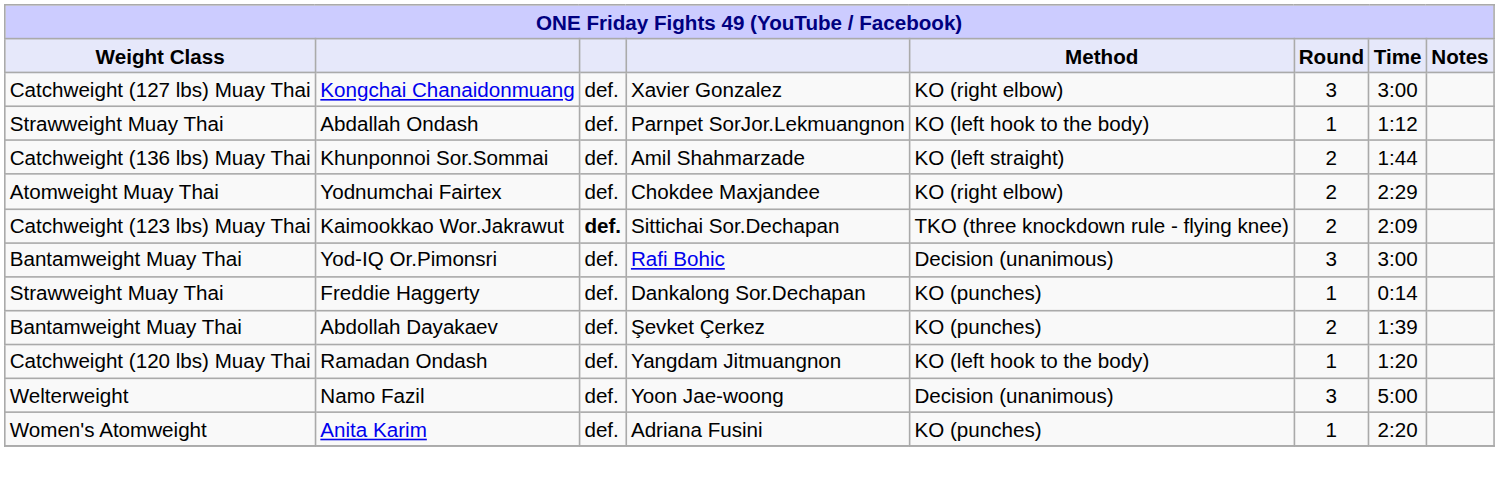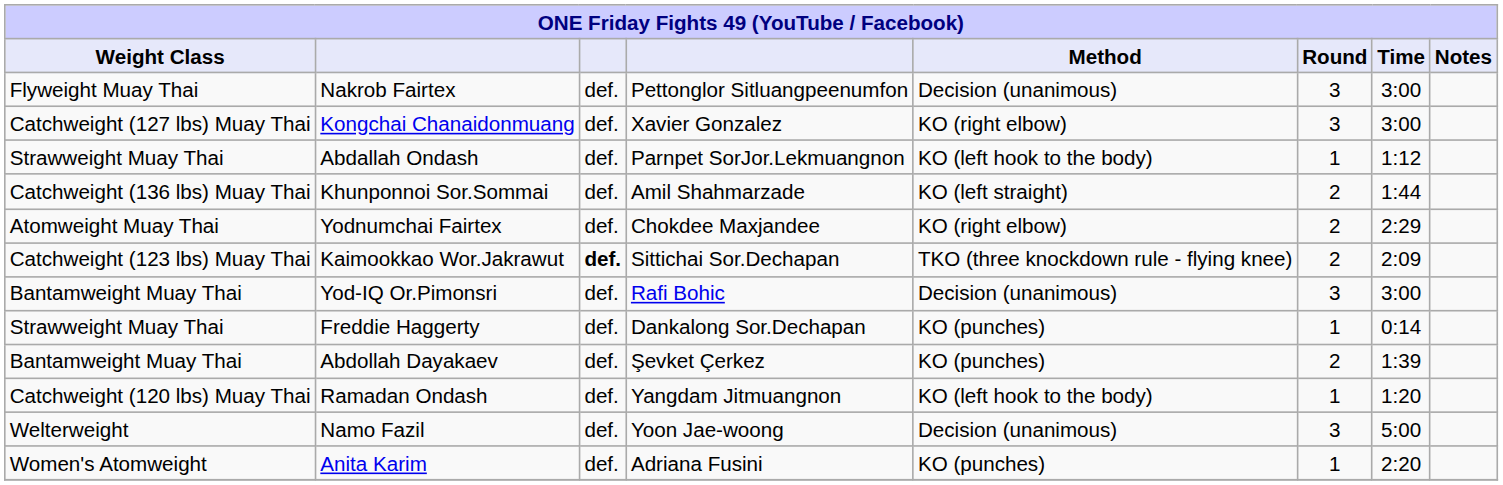 <table class="wikitable" style="font-size: 80%;">
 <tr>
 <th colspan="8" style="background-color: #ccf; color: #000080; text-align: center;"><strong>ONE Friday Fights 49 (YouTube / Facebook)</strong></th>
 </tr>
 <tr>
 <th colspan="1" style="background-color: #E6E8FA; color: #000000; text-align: center;">Weight Class</th>
 <th colspan="1" style="background-color: #E6E8FA; color: #000000; text-align: center;"></th>
 <th colspan="1" style="background-color: #E6E8FA; color: #000000; text-align: center;"></th>
 <th colspan="1" style="background-color: #E6E8FA; color: #000000; text-align: center;"></th>
 <th colspan="1" style="background-color: #E6E8FA; color: #000000; text-align: center;">Method</th>
 <th colspan="1" style="background-color: #E6E8FA; color: #000000; text-align: center;">Round</th>
 <th colspan="1" style="background-color: #E6E8FA; color: #000000; text-align: center;">Time</th>
 <th colspan="1" style="background-color: #E6E8FA; color: #000000; text-align: center;">Notes</th>
+</tr>
+<tr>
+<td>Flyweight Muay Thai</td>
+<td> Nakrob Fairtex</td>
+<td>def.</td>
+<td> Pettonglor Sitluangpeenumfon</td>
+<td>Decision (unanimous)</td>
+<td align=center>3</td>
+<td align=center>3:00</td>
+<td></td>
 </tr>
 <tr>
 <td>Catchweight (127 lbs) Muay Thai</td>
 <td> <a href='#'>Kongchai Chanaidonmuang</a></td>
 <td>def.</td>
 <td> Xavier Gonzalez</td>
 <td>KO (right elbow)</td>
 <td align=center>3</td>
 <td align=center>3:00</td>
 <td></td>
 </tr>
 <tr>
 <td>Strawweight Muay Thai</td>
 <td> Abdallah Ondash</td>
 <td>def.</td>
 <td> Parnpet SorJor.Lekmuangnon</td>
 <td>KO (left hook to the body)</td>
 <td align=center>1</td>
 <td align=center>1:12</td>
 <td></td>
 </tr>
 <tr>
 <td>Catchweight (136 lbs) Muay Thai</td>
 <td> Khunponnoi Sor.Sommai</td>
 <td>def.</td>
 <td> Amil Shahmarzade</td>
 <td>KO (left straight)</td>
 <td align=center>2</td>
 <td align=center>1:44</td>
 <td></td>
 </tr>
 <tr>
 <td>Atomweight Muay Thai</td>
 <td> Yodnumchai Fairtex</td>
 <td>def.</td>
 <td> Chokdee Maxjandee</td>
 <td>KO (right elbow)</td>
 <td align=center>2</td>
 <td align=center>2:29</td>
 <td></td>
 </tr>
 <tr>
 <td>Catchweight (123 lbs) Muay Thai</td>
 <td> Kaimookkao Wor.Jakrawut</td>
 <td><strong>def.</strong></td>
 <td> Sittichai Sor.Dechapan</td>
 <td>TKO (three knockdown rule - flying knee)</td>
 <td align=center>2</td>
 <td align=center>2:09</td>
 <td></td>
 </tr>
 <tr>
 <td>Bantamweight Muay Thai</td>
 <td> Yod-IQ Or.Pimonsri</td>
 <td>def.</td>
 <td> <a href='#'>Rafi Bohic</a></td>
 <td>Decision (unanimous)</td>
 <td align=center>3</td>
 <td align=center>3:00</td>
 <td></td>
 </tr>
 <tr>
 <td>Strawweight Muay Thai</td>
 <td> Freddie Haggerty</td>
 <td>def.</td>
 <td> Dankalong Sor.Dechapan</td>
 <td>KO (punches)</td>
 <td align=center>1</td>
 <td align=center>0:14</td>
 <td></td>
 </tr>
 <tr>
 <td>Bantamweight Muay Thai</td>
 <td> Abdollah Dayakaev</td>
 <td>def.</td>
 <td> Şevket Çerkez</td>
 <td>KO (punches)</td>
 <td align=center>2</td>
 <td align=center>1:39</td>
 <td></td>
 </tr>
 <tr>
 <td>Catchweight (120 lbs) Muay Thai</td>
 <td> Ramadan Ondash</td>
 <td>def.</td>
 <td> Yangdam Jitmuangnon</td>
 <td>KO (left hook to the body)</td>
 <td align=center>1</td>
 <td align=center>1:20</td>
 <td></td>
 </tr>
 <tr>
 <td>Welterweight</td>
 <td> Namo Fazil</td>
 <td>def.</td>
 <td> Yoon Jae-woong</td>
 <td>Decision (unanimous)</td>
 <td align=center>3</td>
 <td align=center>5:00</td>
 <td></td>
 </tr>
 <tr>
 <td>Women's Atomweight</td>
 <td> <a href='#'>Anita Karim</a></td>
 <td>def.</td>
 <td> Adriana Fusini</td>
 <td>KO (punches)</td>
 <td align=center>1</td>
 <td align=center>2:20</td>
 <td></td>
 </tr>
 <tr>
 </tr>
 </table>
